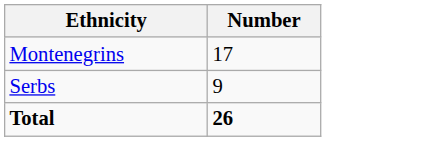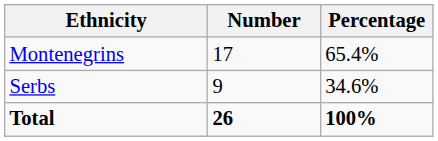 <table class="wikitable">
 <tr>
 <th width="150px">Ethnicity</th>
 <th width="80px">Number</th>
+<th width="80px">Percentage</th>
 </tr>
 <tr>
 <td><a href='#'>Montenegrins</a></td>
 <td>17</td>
+<td>65.4%</td>
 </tr>
 <tr>
 <td><a href='#'>Serbs</a></td>
 <td>9</td>
+<td>34.6%</td>
 </tr>
 <tr>
 <td><strong>Total</strong></td>
 <td><strong>26</strong></td>
+<td><strong>100%</strong></td>
 </tr>
 </table>
